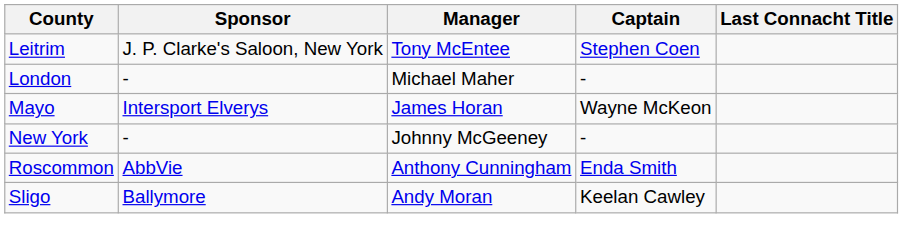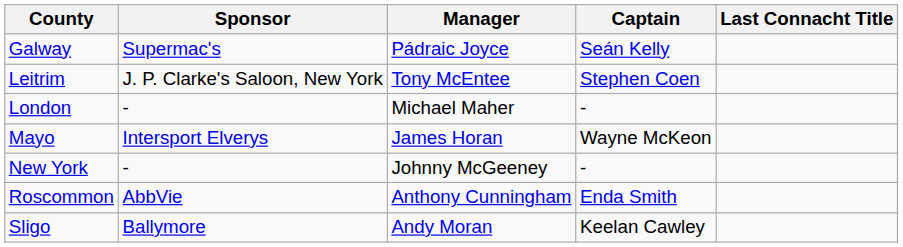 <table class="wikitable"  style="margin: auto;">
 <tr>
 <th>County</th>
 <th>Sponsor</th>
 <th>Manager</th>
 <th>Captain</th>
 <th>Last Connacht Title</th>
+</tr>
+<tr>
+<td> <a href='#'>Galway</a></td>
+<td><a href='#'>Supermac's</a></td>
+<td><a href='#'>Pádraic Joyce</a></td>
+<td><a href='#'>Seán Kelly</a></td>
+<td></td>
 </tr>
 <tr>
 <td> <a href='#'>Leitrim</a></td>
 <td>J. P. Clarke's Saloon, New York</td>
 <td><a href='#'>Tony McEntee</a></td>
 <td><a href='#'>Stephen Coen</a></td>
 <td></td>
 </tr>
 <tr>
 <td> <a href='#'>London</a></td>
 <td>-</td>
 <td>Michael Maher</td>
 <td>-</td>
 <td></td>
 </tr>
 <tr>
 <td> <a href='#'>Mayo</a></td>
 <td><a href='#'>Intersport Elverys</a></td>
 <td><a href='#'>James Horan</a></td>
 <td>Wayne McKeon</td>
 <td></td>
 </tr>
 <tr>
 <td> <a href='#'>New York</a></td>
 <td>-</td>
 <td>Johnny McGeeney</td>
 <td>-</td>
 <td></td>
 </tr>
 <tr>
 <td> <a href='#'>Roscommon</a></td>
 <td><a href='#'>AbbVie</a></td>
 <td><a href='#'>Anthony Cunningham</a></td>
 <td><a href='#'>Enda Smith</a></td>
 <td></td>
 </tr>
 <tr>
 <td> <a href='#'>Sligo</a></td>
 <td><a href='#'>Ballymore</a></td>
 <td><a href='#'>Andy Moran</a></td>
 <td>Keelan Cawley</td>
 <td></td>
 </tr>
 </table>
